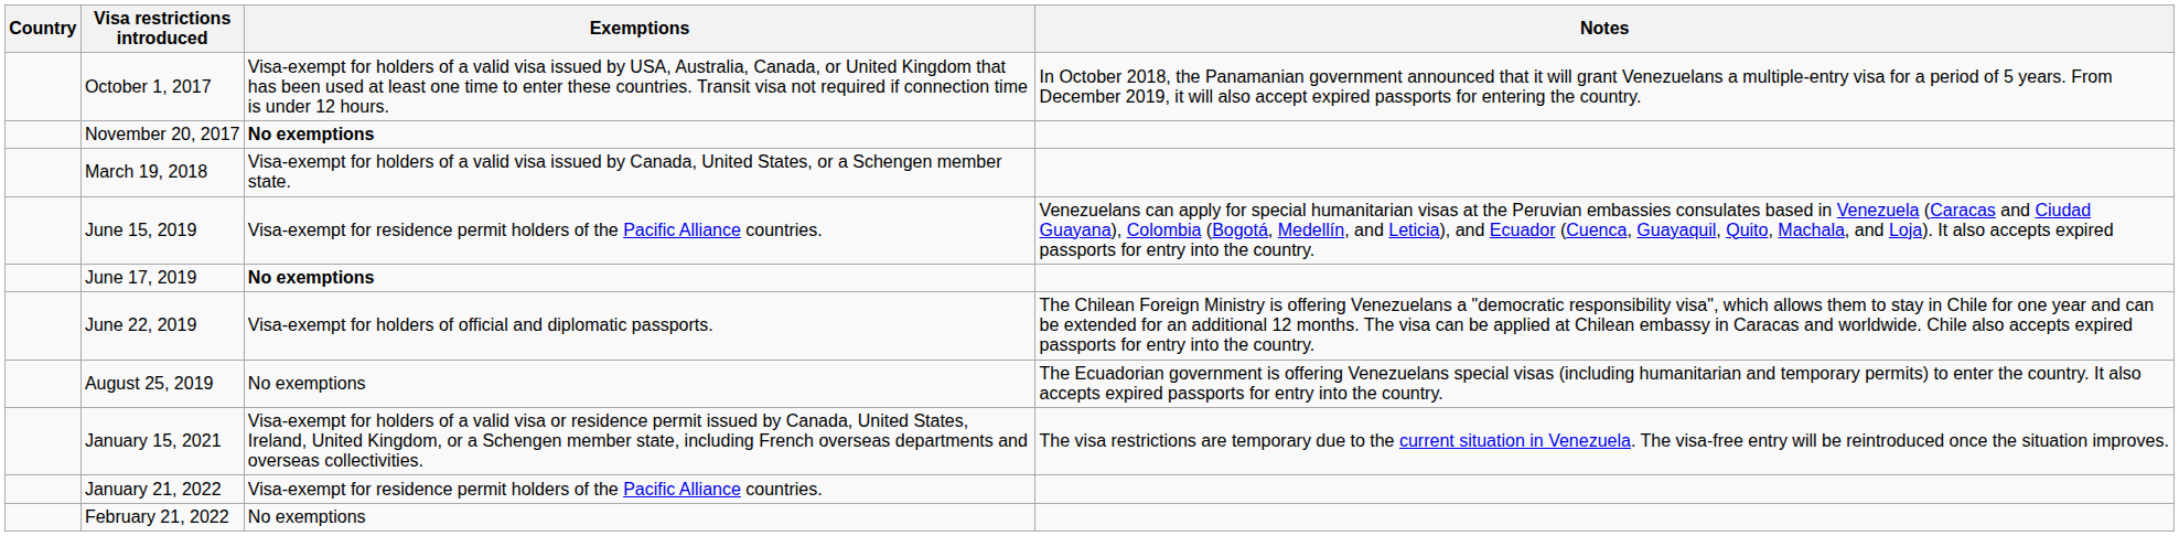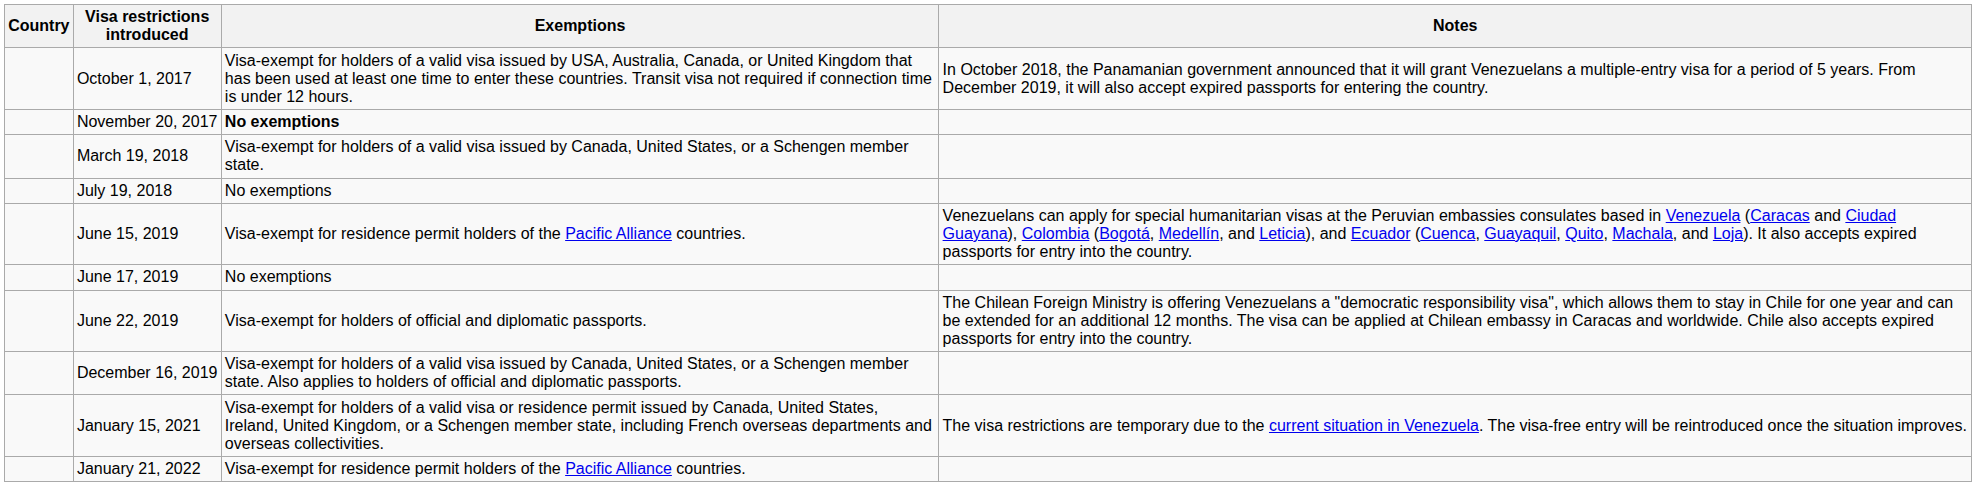 <table class="wikitable collapsible collapsed sortable">
 <tr>
 <th>Country</th>
 <th>Visa restrictions introduced</th>
 <th>Exemptions</th>
 <th>Notes</th>
 </tr>
 <tr>
 <td></td>
 <td>October 1, 2017</td>
 <td>Visa-exempt for holders of a valid visa issued by USA, Australia, Canada, or United Kingdom that has been used at least one time to enter these countries. Transit visa not required if connection time is under 12 hours.</td>
 <td>In October 2018, the Panamanian government announced that it will grant Venezuelans a multiple-entry visa for a period of 5 years. From December 2019, it will also accept expired passports for entering the country.</td>
 </tr>
 <tr>
 <td></td>
 <td>November 20, 2017</td>
 <td><strong>No exemptions</strong></td>
 <td></td>
 </tr>
 <tr>
 <td></td>
 <td>March 19, 2018</td>
 <td>Visa-exempt for holders of a valid visa issued by Canada, United States, or a Schengen member state.</td>
 <td></td>
 </tr>
 <tr>
 <td></td>
+<td>July 19, 2018</td>
+<td>No exemptions</td>
+<td></td>
+</tr>
+<tr>
+<td></td>
 <td>June 15, 2019</td>
 <td>Visa-exempt for residence permit holders of the <a href='#'>Pacific Alliance</a> countries.</td>
 <td>Venezuelans can apply for special humanitarian visas at the Peruvian embassies consulates based in <a href='#'>Venezuela</a> (<a href='#'>Caracas</a> and <a href='#'>Ciudad Guayana</a>), <a href='#'>Colombia</a> (<a href='#'>Bogotá</a>, <a href='#'>Medellín</a>, and <a href='#'>Leticia</a>), and <a href='#'>Ecuador</a> (<a href='#'>Cuenca</a>, <a href='#'>Guayaquil</a>, <a href='#'>Quito</a>, <a href='#'>Machala</a>, and <a href='#'>Loja</a>). It also accepts expired passports for entry into the country.</td>
 </tr>
 <tr>
 <td></td>
 <td>June 17, 2019</td>
-<td><strong>No exemptions</strong></td>
+<td>No exemptions</td>
 <td></td>
 </tr>
 <tr>
 <td></td>
 <td>June 22, 2019</td>
 <td>Visa-exempt for holders of official and diplomatic passports.</td>
 <td>The Chilean Foreign Ministry is offering Venezuelans a "democratic responsibility visa", which allows them to stay in Chile for one year and can be extended for an additional 12 months. The visa can be applied at Chilean embassy in Caracas and worldwide. Chile also accepts expired passports for entry into the country.</td>
 </tr>
 <tr>
 <td></td>
-<td>August 25, 2019</td>
-<td>No exemptions</td>
-<td>The Ecuadorian government is offering Venezuelans special visas (including humanitarian and temporary permits) to enter the country. It also accepts expired passports for entry into the country.</td>
+<td>December 16, 2019</td>
+<td>Visa-exempt for holders of a valid visa issued by Canada, United States, or a Schengen member state. Also applies to holders of official and diplomatic passports.</td>
+<td></td>
 </tr>
 <tr>
 <td></td>
 <td>January 15, 2021</td>
 <td>Visa-exempt for holders of a valid visa or residence permit issued by Canada, United States, Ireland, United Kingdom, or a Schengen member state, including French overseas departments and overseas collectivities.</td>
 <td>The visa restrictions are temporary due to the <a href='#'>current situation in Venezuela</a>. The visa-free entry will be reintroduced once the situation improves.</td>
 </tr>
 <tr>
 <td></td>
 <td>January 21, 2022</td>
 <td>Visa-exempt for residence permit holders of the <a href='#'>Pacific Alliance</a> countries.</td>
 <td></td>
 </tr>
-<tr>
-<td></td>
-<td>February 21, 2022</td>
-<td>No exemptions</td>
-<td></td>
-</tr>
 </table>
